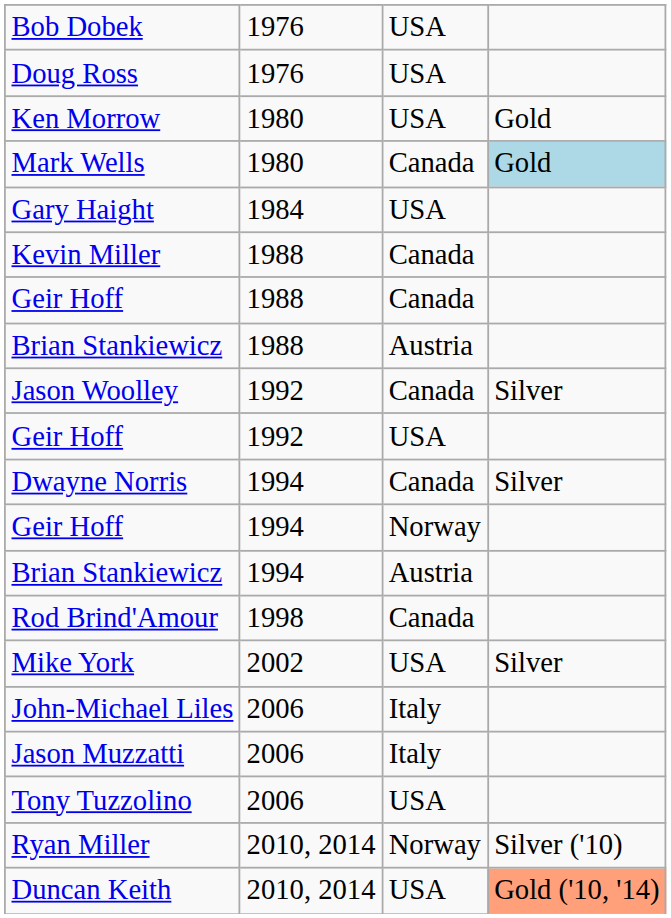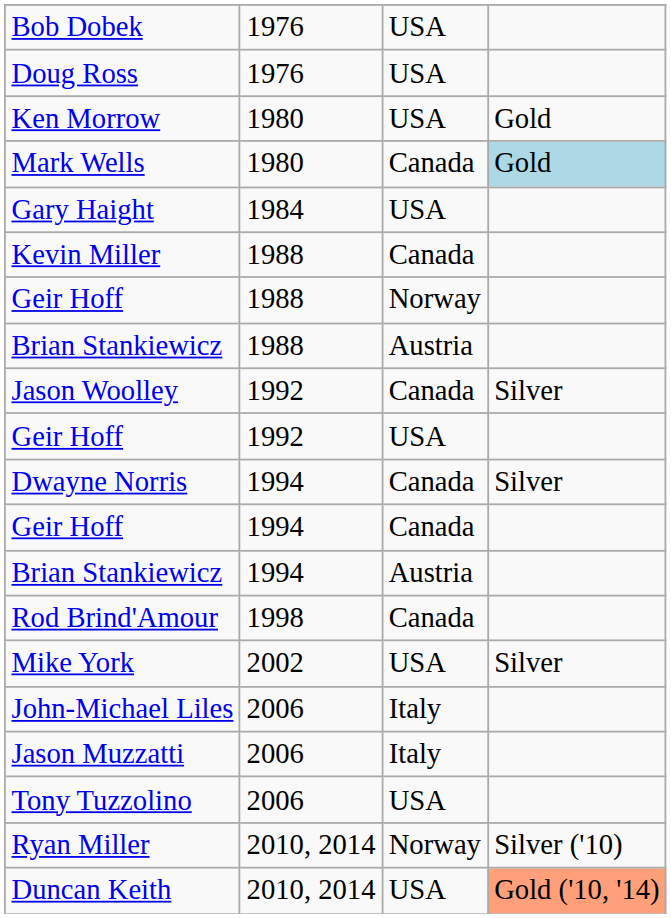 <table class="wikitable sortable">
 <tr>
 <td><a href='#'>Bob Dobek</a></td>
 <td>1976</td>
 <td>USA</td>
 <td></td>
 </tr>
 <tr>
 <td><a href='#'>Doug Ross</a></td>
 <td>1976</td>
 <td>USA</td>
 <td></td>
 </tr>
 <tr>
 <td><a href='#'>Ken Morrow</a></td>
 <td>1980</td>
 <td>USA</td>
 <td>Gold</td>
 </tr>
 <tr>
 <td><a href='#'>Mark Wells</a></td>
 <td>1980</td>
 <td>Canada</td>
 <td style="background: lightblue;">Gold</td>
 </tr>
 <tr>
 <td><a href='#'>Gary Haight</a></td>
 <td>1984</td>
 <td>USA</td>
 <td></td>
 </tr>
 <tr>
 <td><a href='#'>Kevin Miller</a></td>
 <td>1988</td>
 <td>Canada</td>
 <td></td>
 </tr>
 <tr>
 <td><a href='#'>Geir Hoff</a></td>
 <td>1988</td>
-<td>Canada</td>
+<td>Norway</td>
 <td></td>
 </tr>
 <tr>
 <td><a href='#'>Brian Stankiewicz</a></td>
 <td>1988</td>
 <td>Austria</td>
 <td></td>
 </tr>
 <tr>
 <td><a href='#'>Jason Woolley</a></td>
 <td>1992</td>
 <td>Canada</td>
 <td>Silver</td>
 </tr>
 <tr>
 <td><a href='#'>Geir Hoff</a></td>
 <td>1992</td>
 <td>USA</td>
 <td></td>
 </tr>
 <tr>
 <td><a href='#'>Dwayne Norris</a></td>
 <td>1994</td>
 <td>Canada</td>
 <td>Silver</td>
 </tr>
 <tr>
 <td><a href='#'>Geir Hoff</a></td>
 <td>1994</td>
-<td>Norway</td>
+<td>Canada</td>
 <td></td>
 </tr>
 <tr>
 <td><a href='#'>Brian Stankiewicz</a></td>
 <td>1994</td>
 <td>Austria</td>
 <td></td>
 </tr>
 <tr>
 <td><a href='#'>Rod Brind'Amour</a></td>
 <td>1998</td>
 <td>Canada</td>
 <td></td>
 </tr>
 <tr>
 <td><a href='#'>Mike York</a></td>
 <td>2002</td>
 <td>USA</td>
 <td>Silver</td>
 </tr>
 <tr>
 <td><a href='#'>John-Michael Liles</a></td>
 <td>2006</td>
 <td>Italy</td>
 <td></td>
 </tr>
 <tr>
 <td><a href='#'>Jason Muzzatti</a></td>
 <td>2006</td>
 <td>Italy</td>
 <td></td>
 </tr>
 <tr>
 <td><a href='#'>Tony Tuzzolino</a></td>
 <td>2006</td>
 <td>USA</td>
 <td></td>
 </tr>
 <tr>
 <td><a href='#'>Ryan Miller</a></td>
 <td>2010, 2014</td>
 <td>Norway</td>
 <td>Silver ('10)</td>
 </tr>
 <tr>
 <td><a href='#'>Duncan Keith</a></td>
 <td>2010, 2014</td>
 <td>USA</td>
 <td style="background: lightsalmon;">Gold ('10, '14)</td>
 </tr>
 </table>
